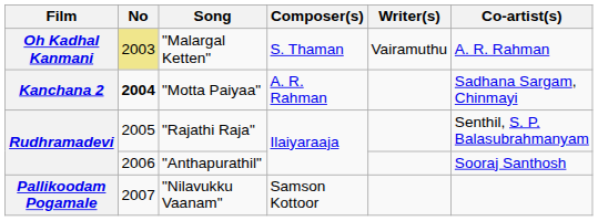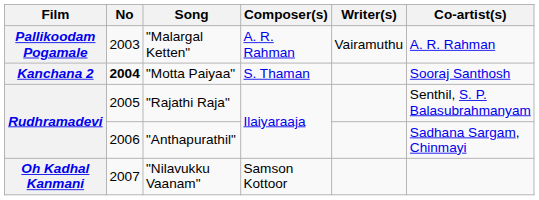 <table class="wikitable plainrowheaders" width="100%" textcolor:#000;">
 <tr>
 <th scope="col" width="23%"><strong>Film</strong></th>
 <th><strong>No</strong></th>
 <th scope="col" width="23%"><strong>Song</strong></th>
 <th scope="col" width="20%"><strong>Composer(s)</strong></th>
 <th scope="col" width="16%"><strong>Writer(s)</strong></th>
 <th scope="col" width="18%"><strong>Co-artist(s)</strong></th>
 </tr>
 <tr>
-<th><a href='#'><em>Oh Kadhal Kanmani</em></a></th>
-<td style="background: khaki;">2003</td>
+<th><em><a href='#'>Pallikoodam Pogamale</a></em></th>
+<td>2003</td>
 <td>"Malargal Ketten"</td>
-<td><a href='#'>S. Thaman</a></td>
+<td><a href='#'>A. R. Rahman</a></td>
 <td>Vairamuthu</td>
 <td><a href='#'>A. R. Rahman</a></td>
 </tr>
 <tr>
 <th><em><a href='#'>Kanchana 2</a></em></th>
 <td><strong>2004</strong></td>
 <td>"Motta Paiyaa"</td>
-<td><a href='#'>A. R. Rahman</a></td>
+<td><a href='#'>S. Thaman</a></td>
 <td></td>
-<td><a href='#'>Sadhana Sargam</a>, <a href='#'>Chinmayi</a></td>
+<td><a href='#'>Sooraj Santhosh</a></td>
 </tr>
 <tr>
 <th rowspan="2"><a href='#'><em>Rudhramadevi</em></a></th>
 <td>2005</td>
 <td>"Rajathi Raja"</td>
 <td rowspan="2"><a href='#'>Ilaiyaraaja</a></td>
 <td></td>
 <td>Senthil, <a href='#'>S. P. Balasubrahmanyam</a></td>
 </tr>
 <tr>
 <td>2006</td>
 <td>"Anthapurathil"</td>
 <td></td>
-<td><a href='#'>Sooraj Santhosh</a></td>
+<td><a href='#'>Sadhana Sargam</a>, <a href='#'>Chinmayi</a></td>
 </tr>
 <tr>
-<th><em><a href='#'>Pallikoodam Pogamale</a></em></th>
+<th><a href='#'><em>Oh Kadhal Kanmani</em></a></th>
 <td>2007</td>
 <td>"Nilavukku Vaanam"</td>
 <td>Samson Kottoor</td>
 <td></td>
 <td></td>
 </tr>
 </table>
